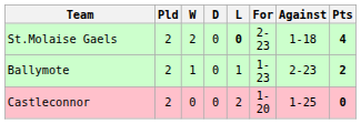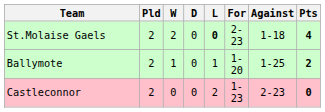 <table class="wikitable">
 <tr>
 <th width=165>Team</th>
 <th width=20>Pld</th>
 <th width=20>W</th>
 <th width=20>D</th>
 <th width=20>L</th>
 <th width=20>For</th>
 <th width=20>Against</th>
 <th width=20>Pts</th>
 </tr>
 <tr align=center style="background:#ccffcc;">
 <td style="text-align:left;">St.Molaise Gaels</td>
 <td>2</td>
 <td>2</td>
 <td>0</td>
 <td><strong>0</strong></td>
 <td>2-23</td>
 <td>1-18</td>
 <td><strong>4</strong></td>
 </tr>
 <tr align=center style="background:#ccffcc;">
 <td style="text-align:left;">Ballymote</td>
 <td>2</td>
 <td>1</td>
 <td>0</td>
 <td>1</td>
-<td>1-23</td>
-<td>2-23</td>
+<td>1-20</td>
+<td>1-25</td>
 <td><strong>2</strong></td>
 </tr>
 <tr align=center style="background:pink;">
 <td style="text-align:left;">Castleconnor</td>
 <td>2</td>
 <td>0</td>
 <td>0</td>
 <td>2</td>
-<td>1-20</td>
-<td>1-25</td>
+<td>1-23</td>
+<td>2-23</td>
 <td><strong>0</strong></td>
 </tr>
 </table>
